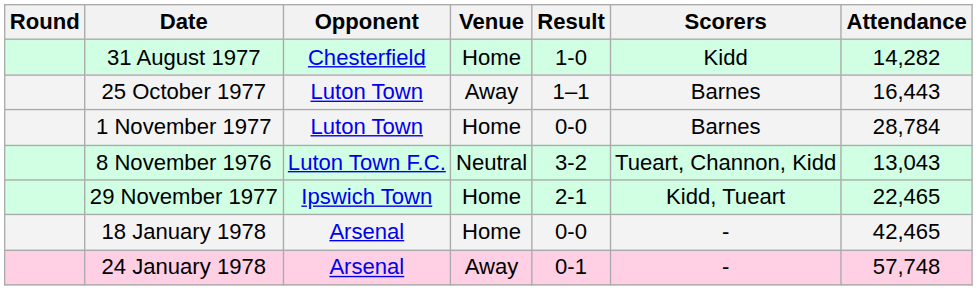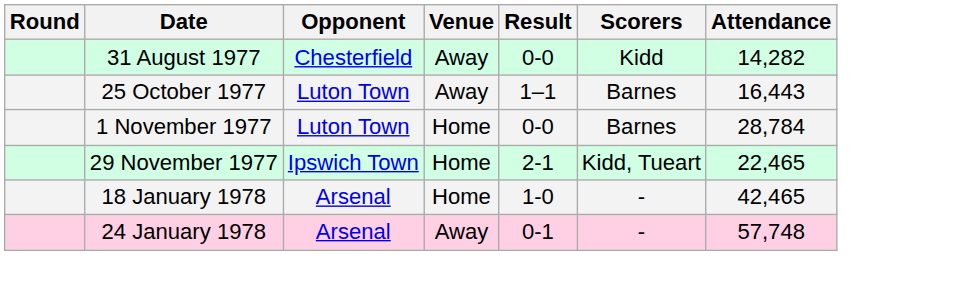 <table class="wikitable sortable" style="text-align:center;">
 <tr>
 <th>Round</th>
 <th>Date</th>
 <th>Opponent</th>
 <th>Venue</th>
 <th>Result</th>
 <th class=unsortable>Scorers</th>
 <th>Attendance</th>
 </tr>
 <tr style="background-color: #d0ffe3;">
 <td></td>
 <td>31 August 1977</td>
 <td><a href='#'>Chesterfield</a></td>
-<td>Home</td>
-<td>1-0</td>
+<td>Away</td>
+<td>0-0</td>
 <td>Kidd</td>
 <td>14,282</td>
 </tr>
 <tr style="background-color: #f3f3f3;">
 <td></td>
 <td>25 October 1977</td>
 <td><a href='#'>Luton Town</a></td>
 <td>Away</td>
 <td>1–1</td>
 <td>Barnes</td>
 <td>16,443</td>
 </tr>
 <tr style="background-color: #f3f3f3;">
 <td></td>
 <td>1 November 1977</td>
 <td><a href='#'>Luton Town</a></td>
 <td>Home</td>
 <td>0-0</td>
 <td>Barnes</td>
 <td>28,784</td>
 </tr>
 <tr style="background-color: #d0ffe3;">
 <td></td>
-<td>8 November 1976</td>
-<td><a href='#'>Luton Town F.C.</a></td>
-<td>Neutral</td>
-<td>3-2</td>
-<td>Tueart, Channon, Kidd</td>
-<td>13,043</td>
-</tr>
-<tr style="background-color: #d0ffe3;">
-<td></td>
 <td>29 November 1977</td>
 <td><a href='#'>Ipswich Town</a></td>
 <td>Home</td>
 <td>2-1</td>
 <td>Kidd, Tueart</td>
 <td>22,465</td>
 </tr>
 <tr style="background-color: #f3f3f3;">
 <td></td>
 <td>18 January 1978</td>
 <td><a href='#'>Arsenal</a></td>
 <td>Home</td>
-<td>0-0</td>
+<td>1-0</td>
 <td>-</td>
 <td>42,465</td>
 </tr>
 <tr style="background-color: #ffd0e3;">
 <td></td>
 <td>24 January 1978</td>
 <td><a href='#'>Arsenal</a></td>
 <td>Away</td>
 <td>0-1</td>
 <td>-</td>
 <td>57,748</td>
 </tr>
 </table>
